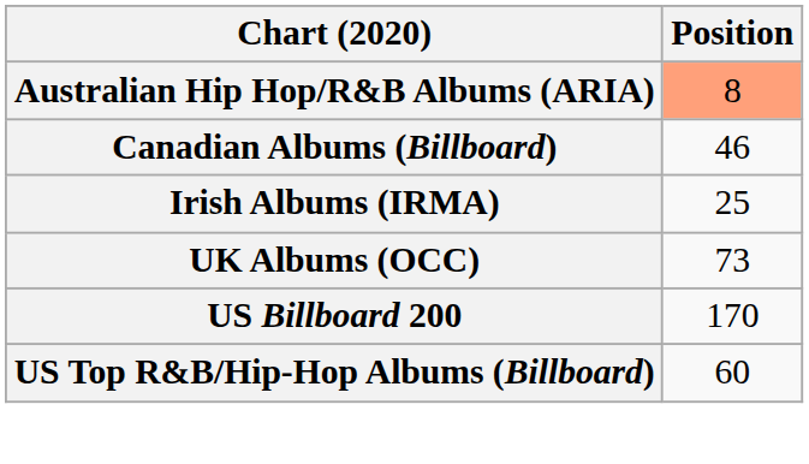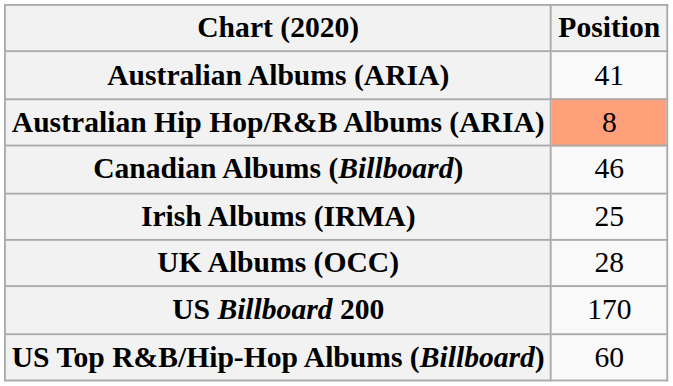 <table class="wikitable sortable plainrowheaders" style="text-align:center;">
 <tr>
 <th scope="col">Chart (2020)</th>
 <th scope="col">Position</th>
+</tr>
+<tr>
+<th scope="row">Australian Albums (ARIA)</th>
+<td>41</td>
 </tr>
 <tr>
 <th scope="row">Australian Hip Hop/R&B Albums (ARIA)</th>
 <td style="background: lightsalmon;">8</td>
 </tr>
 <tr>
 <th scope="row">Canadian Albums (<em>Billboard</em>)</th>
 <td>46</td>
 </tr>
 <tr>
 <th scope="row">Irish Albums (IRMA)</th>
 <td>25</td>
 </tr>
 <tr>
 <th scope="row">UK Albums (OCC)</th>
-<td>73</td>
+<td>28</td>
 </tr>
 <tr>
 <th scope="row">US <em>Billboard</em> 200</th>
 <td>170</td>
 </tr>
 <tr>
 <th scope="row">US Top R&B/Hip-Hop Albums (<em>Billboard</em>)</th>
 <td>60</td>
 </tr>
 </table>
